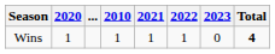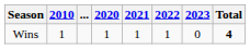 <table class="wikitable">
 <tr>
 <th>Season</th>
+<th><a href='#'>2010</a></th>
+<th>...</th>
 <th><a href='#'>2020</a></th>
-<th>...</th>
-<th><a href='#'>2010</a></th>
 <th><a href='#'>2021</a></th>
 <th><a href='#'>2022</a></th>
 <th><a href='#'>2023</a></th>
 <th><strong>Total</strong></th>
 </tr>
 <tr align=center>
 <td>Wins</td>
 <td>1</td>
 <td></td>
 <td>1</td>
 <td>1</td>
 <td>1</td>
 <td>0</td>
 <td><strong>4</strong></td>
 </tr>
 </table>
